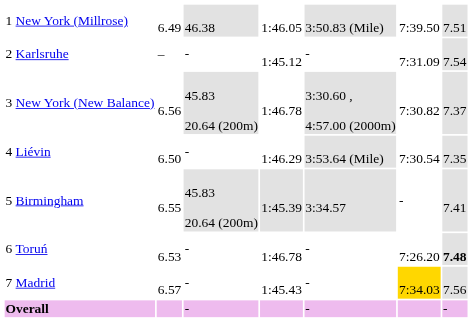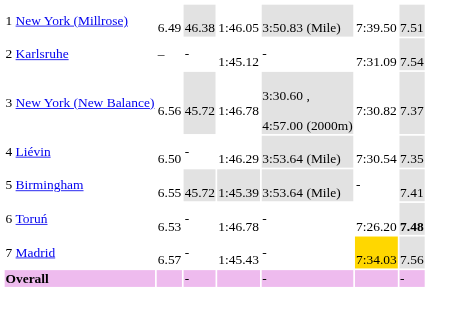 <table>
 <tr>
 <td>1</td>
 <td align=left><a href='#'>New York (Millrose)</a></td>
 <td> <br>6.49</td>
 <td bgcolor=#e2e2e2> <br>46.38</td>
 <td> <br>1:46.05</td>
 <td bgcolor=#e2e2e2> <br>3:50.83 (Mile) </td>
 <td> <br> 7:39.50</td>
 <td bgcolor=#e2e2e2> <br> 7.51</td>
 </tr>
 <tr>
 <td>2</td>
 <td align=left><a href='#'>Karlsruhe</a></td>
 <td> –</td>
 <td> -</td>
 <td> <br>1:45.12</td>
 <td> -</td>
 <td> <br>7:31.09</td>
 <td bgcolor=#e2e2e2> <br> 7.54</td>
 </tr>
 <tr>
 <td>3</td>
 <td align=left><a href='#'>New York (New Balance)</a></td>
 <td> <br>6.56</td>
-<td bgcolor=#e2e2e2> <br>45.83<br><br>20.64 (200m)</td>
+<td bgcolor=#e2e2e2> <br>45.72</td>
 <td> <br>1:46.78</td>
 <td bgcolor=#e2e2e2> <br>3:30.60 , <br><br>4:57.00 (2000m)</td>
 <td> <br>7:30.82 </td>
 <td bgcolor=#e2e2e2> <br>7.37</td>
 </tr>
 <tr>
 <td>4</td>
 <td align=left><a href='#'>Liévin</a></td>
 <td>  <br>6.50</td>
 <td> -</td>
 <td> <br>1:46.29</td>
 <td bgcolor=#e2e2e2> <br>3:53.64 (Mile)</td>
 <td> <br>7:30.54</td>
 <td bgcolor=#e2e2e2> <br>7.35</td>
 </tr>
 <tr>
 <td>5</td>
 <td align=left><a href='#'>Birmingham</a></td>
 <td> <br>6.55</td>
-<td bgcolor=#e2e2e2> <br>45.83<br><br>20.64 (200m)</td>
+<td bgcolor=#e2e2e2> <br>45.72</td>
 <td bgcolor=#e2e2e2> <br>1:45.39</td>
-<td bgcolor=#e2e2e2> <br>3:34.57</td>
+<td bgcolor=#e2e2e2> <br>3:53.64 (Mile)</td>
 <td> -</td>
 <td bgcolor=#e2e2e2> <br>7.41</td>
 </tr>
 <tr>
 <td>6</td>
 <td align=left><a href='#'>Toruń</a></td>
 <td> <br>6.53</td>
 <td> -</td>
 <td> <br>1:46.78</td>
 <td> -</td>
 <td> <br> 7:26.20</td>
 <td bgcolor=#e2e2e2><strong> <br>7.48</strong></td>
 </tr>
 <tr>
 <td>7</td>
 <td align=left><a href='#'>Madrid</a></td>
 <td> <br>6.57</td>
 <td> -</td>
 <td> <br>1:45.43</td>
 <td> -</td>
 <td style="background: gold;"> <br>7:34.03</td>
 <td bgcolor=#e2e2e2> <br>7.56</td>
 </tr>
 <tr bgcolor=#eebbee>
 <td colspan="2"><strong>Overall</strong></td>
 <td> </td>
 <td> -</td>
 <td> </td>
 <td> -</td>
 <td> </td>
 <td> -</td>
 </tr>
 </table>
